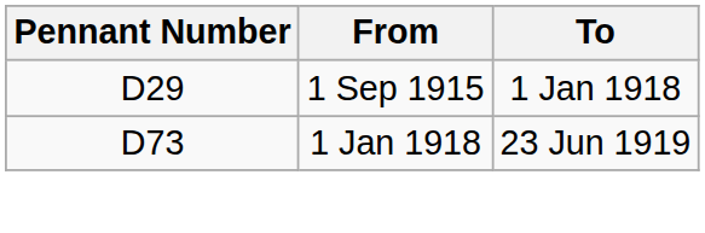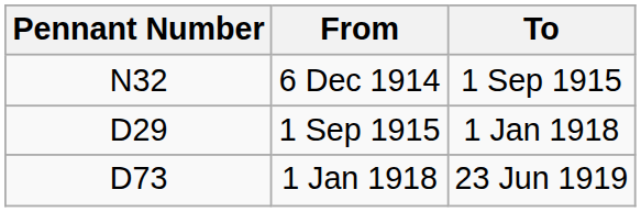 <table class="wikitable" style="text-align:center">
 <tr>
 <th>Pennant Number</th>
 <th>From</th>
 <th>To</th>
+</tr>
+<tr>
+<td>N32</td>
+<td>6 Dec 1914</td>
+<td>1 Sep 1915</td>
 </tr>
 <tr>
 <td>D29</td>
 <td>1 Sep 1915</td>
 <td>1 Jan 1918</td>
 </tr>
 <tr>
 <td>D73</td>
 <td>1 Jan 1918</td>
 <td>23 Jun 1919</td>
 </tr>
 </table>
